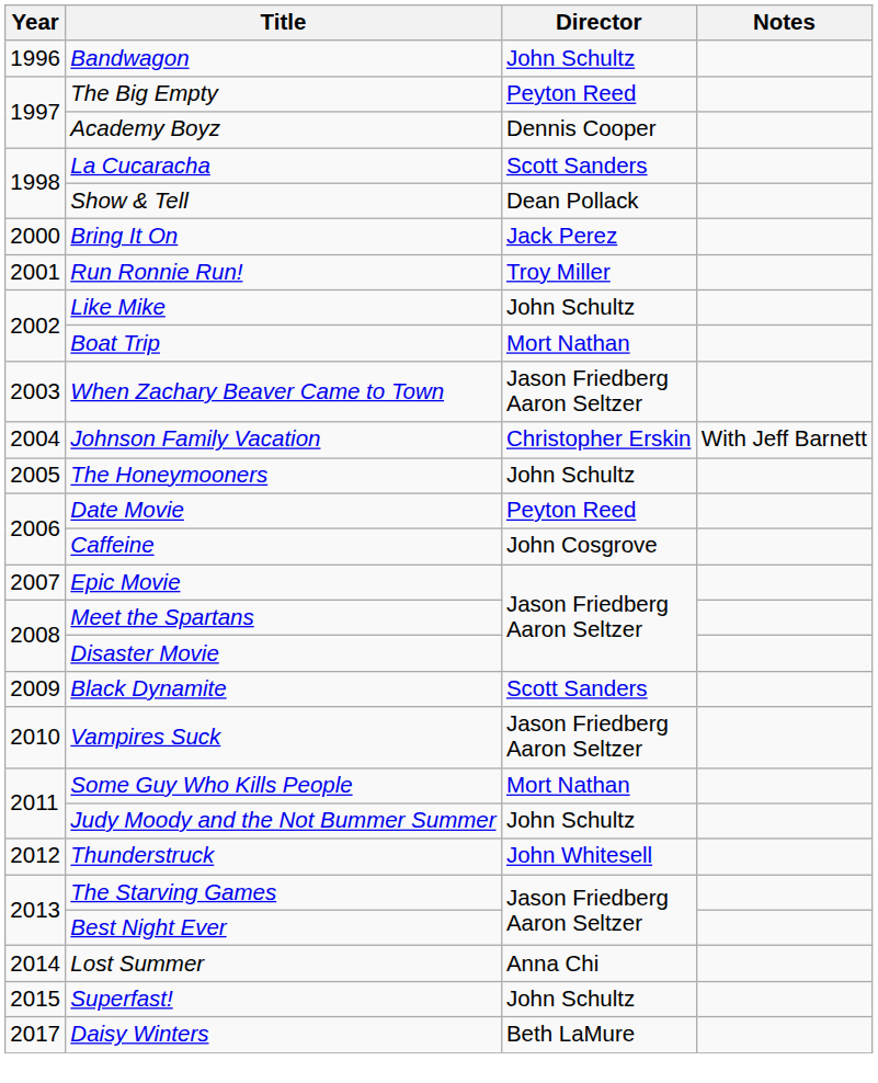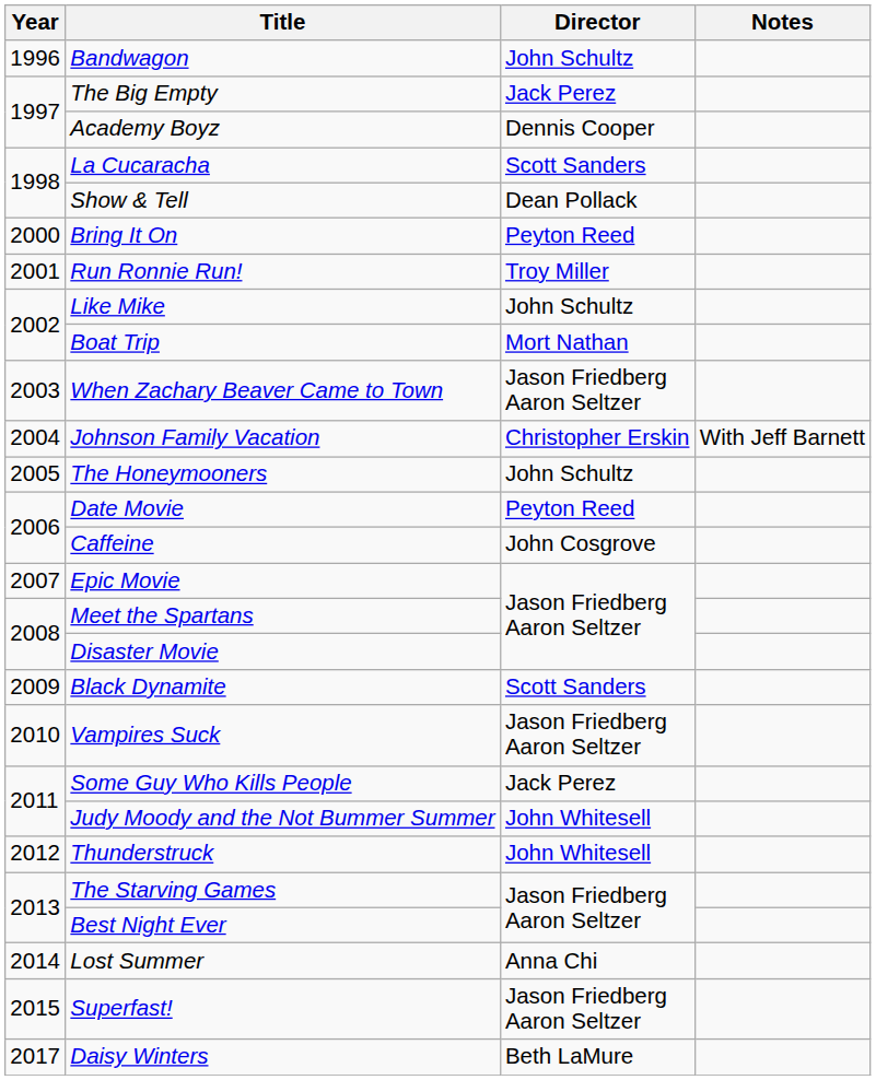 <table class="wikitable">
 <tr>
 <th>Year</th>
 <th>Title</th>
 <th>Director</th>
 <th>Notes</th>
 </tr>
 <tr>
 <td>1996</td>
 <td><em><a href='#'>Bandwagon</a></em></td>
 <td><a href='#'>John Schultz</a></td>
 <td></td>
 </tr>
 <tr>
 <td rowspan=2>1997</td>
 <td><em>The Big Empty</em></td>
-<td><a href='#'>Peyton Reed</a></td>
+<td><a href='#'>Jack Perez</a></td>
 <td></td>
 </tr>
 <tr>
 <td><em>Academy Boyz</em></td>
 <td>Dennis Cooper</td>
 <td></td>
 </tr>
 <tr>
 <td rowspan=2>1998</td>
 <td><em><a href='#'>La Cucaracha</a></em></td>
 <td><a href='#'>Scott Sanders</a></td>
 <td></td>
 </tr>
 <tr>
 <td><em>Show & Tell</em></td>
 <td>Dean Pollack</td>
 <td></td>
 </tr>
 <tr>
 <td>2000</td>
 <td><em><a href='#'>Bring It On</a></em></td>
-<td><a href='#'>Jack Perez</a></td>
+<td><a href='#'>Peyton Reed</a></td>
 <td></td>
 </tr>
 <tr>
 <td>2001</td>
 <td><em><a href='#'>Run Ronnie Run!</a></em></td>
 <td><a href='#'>Troy Miller</a></td>
 <td></td>
 </tr>
 <tr>
 <td rowspan=2>2002</td>
 <td><em><a href='#'>Like Mike</a></em></td>
 <td>John Schultz</td>
 <td></td>
 </tr>
 <tr>
 <td><em><a href='#'>Boat Trip</a></em></td>
 <td><a href='#'>Mort Nathan</a></td>
 <td></td>
 </tr>
 <tr>
 <td>2003</td>
 <td><em><a href='#'>When Zachary Beaver Came to Town</a></em></td>
 <td>Jason Friedberg<br>Aaron Seltzer</td>
 <td></td>
 </tr>
 <tr>
 <td>2004</td>
 <td><em><a href='#'>Johnson Family Vacation</a></em></td>
 <td><a href='#'>Christopher Erskin</a></td>
 <td>With Jeff Barnett</td>
 </tr>
 <tr>
 <td>2005</td>
 <td><em><a href='#'>The Honeymooners</a></em></td>
 <td>John Schultz</td>
 <td></td>
 </tr>
 <tr>
 <td rowspan=2>2006</td>
 <td><em><a href='#'>Date Movie</a></em></td>
 <td><a href='#'>Peyton Reed</a></td>
 <td></td>
 </tr>
 <tr>
 <td><em><a href='#'>Caffeine</a></em></td>
 <td>John Cosgrove</td>
 <td></td>
 </tr>
 <tr>
 <td>2007</td>
 <td><em><a href='#'>Epic Movie</a></em></td>
 <td rowspan=3>Jason Friedberg<br>Aaron Seltzer</td>
 <td></td>
 </tr>
 <tr>
 <td rowspan=2>2008</td>
 <td><em><a href='#'>Meet the Spartans</a></em></td>
 <td></td>
 </tr>
 <tr>
 <td><em><a href='#'>Disaster Movie</a></em></td>
 <td></td>
 </tr>
 <tr>
 <td>2009</td>
 <td><em><a href='#'>Black Dynamite</a></em></td>
 <td><a href='#'>Scott Sanders</a></td>
 <td></td>
 </tr>
 <tr>
 <td>2010</td>
 <td><em><a href='#'>Vampires Suck</a></em></td>
 <td>Jason Friedberg<br>Aaron Seltzer</td>
 <td></td>
 </tr>
 <tr>
 <td rowspan=2>2011</td>
 <td><em><a href='#'>Some Guy Who Kills People</a></em></td>
-<td><a href='#'>Mort Nathan</a></td>
+<td>Jack Perez</td>
 <td></td>
 </tr>
 <tr>
 <td><em><a href='#'>Judy Moody and the Not Bummer Summer</a></em></td>
-<td>John Schultz</td>
+<td><a href='#'>John Whitesell</a></td>
 <td></td>
 </tr>
 <tr>
 <td>2012</td>
 <td><em><a href='#'>Thunderstruck</a></em></td>
 <td><a href='#'>John Whitesell</a></td>
 <td></td>
 </tr>
 <tr>
 <td rowspan=2>2013</td>
 <td><em><a href='#'>The Starving Games</a></em></td>
 <td rowspan=2>Jason Friedberg<br>Aaron Seltzer</td>
 <td></td>
 </tr>
 <tr>
 <td><em><a href='#'>Best Night Ever</a></em></td>
 <td></td>
 </tr>
 <tr>
 <td>2014</td>
 <td><em>Lost Summer</em></td>
 <td>Anna Chi</td>
 <td></td>
 </tr>
 <tr>
 <td>2015</td>
 <td><em><a href='#'>Superfast!</a></em></td>
-<td>John Schultz</td>
+<td>Jason Friedberg<br>Aaron Seltzer</td>
 <td></td>
 </tr>
 <tr>
 <td>2017</td>
 <td><em><a href='#'>Daisy Winters</a></em></td>
 <td>Beth LaMure</td>
 <td></td>
 </tr>
 </table>
